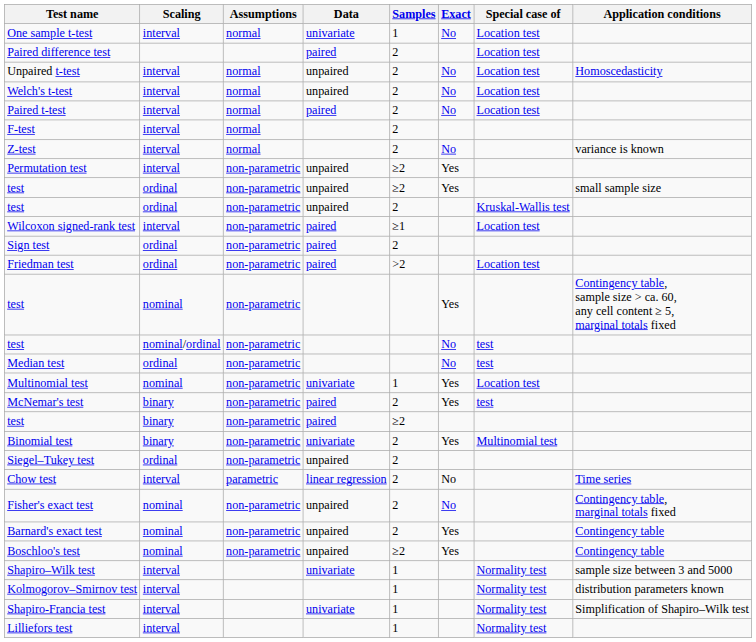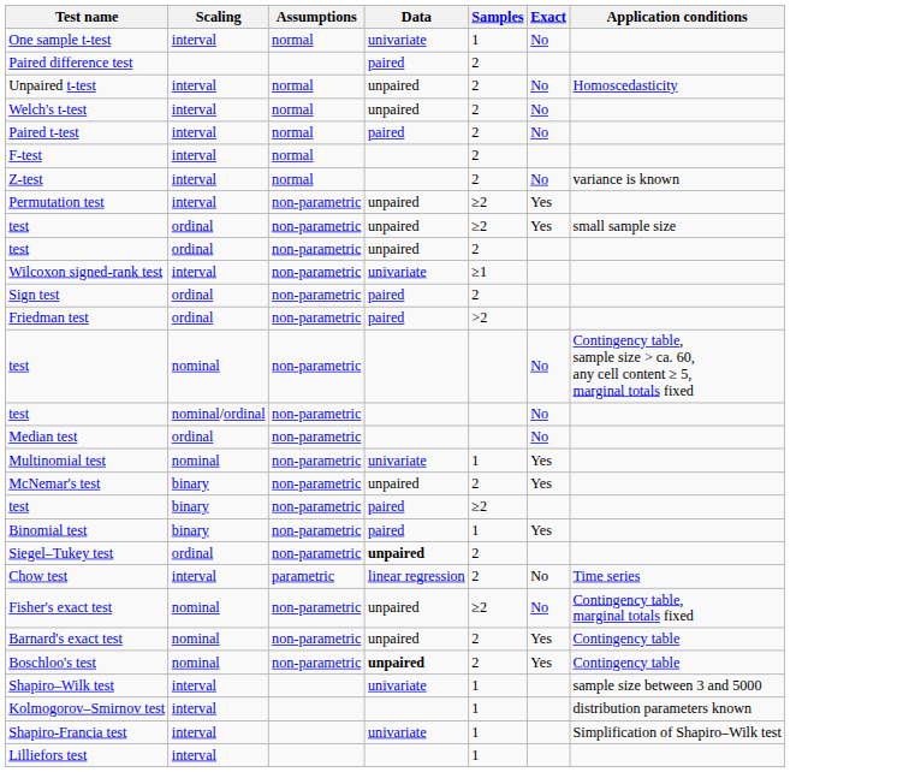 <table class="wikitable sortable">
 <tr>
 <th>Test name</th>
 <th>Scaling</th>
 <th>Assumptions</th>
 <th>Data</th>
 <th><a href='#'>Samples</a></th>
 <th><a href='#'>Exact</a></th>
-<th>Special case of</th>
 <th>Application conditions</th>
 </tr>
 <tr>
 <td><a href='#'>One sample t-test</a></td>
 <td><a href='#'>interval</a></td>
 <td><a href='#'>normal</a></td>
 <td><a href='#'>univariate</a></td>
 <td>1</td>
 <td><a href='#'>No</a></td>
-<td><a href='#'>Location test</a></td>
 <td></td>
 </tr>
 <tr>
 <td><a href='#'>Paired difference test</a></td>
 <td></td>
 <td></td>
 <td><a href='#'>paired</a></td>
 <td>2</td>
 <td></td>
-<td><a href='#'>Location test</a></td>
 <td></td>
 </tr>
 <tr>
 <td>Unpaired <a href='#'>t-test</a></td>
 <td><a href='#'>interval</a></td>
 <td><a href='#'>normal</a></td>
 <td>unpaired</td>
 <td>2</td>
 <td><a href='#'>No</a></td>
-<td><a href='#'>Location test</a></td>
 <td><a href='#'>Homoscedasticity</a></td>
 </tr>
 <tr>
 <td><a href='#'>Welch's t-test</a></td>
 <td><a href='#'>interval</a></td>
 <td><a href='#'>normal</a></td>
 <td>unpaired</td>
 <td>2</td>
 <td><a href='#'>No</a></td>
-<td><a href='#'>Location test</a></td>
 <td></td>
 </tr>
 <tr>
 <td><a href='#'>Paired t-test</a></td>
 <td><a href='#'>interval</a></td>
 <td><a href='#'>normal</a></td>
 <td><a href='#'>paired</a></td>
 <td>2</td>
 <td><a href='#'>No</a></td>
-<td><a href='#'>Location test</a></td>
 <td></td>
 </tr>
 <tr>
 <td><a href='#'>F-test</a></td>
 <td><a href='#'>interval</a></td>
 <td><a href='#'>normal</a></td>
 <td></td>
 <td>2</td>
 <td></td>
 <td></td>
-<td></td>
 </tr>
 <tr>
 <td><a href='#'>Z-test</a></td>
 <td><a href='#'>interval</a></td>
 <td><a href='#'>normal</a></td>
 <td></td>
 <td>2</td>
 <td><a href='#'>No</a></td>
-<td></td>
 <td>variance is known</td>
 </tr>
 <tr>
 <td><a href='#'>Permutation test</a></td>
 <td><a href='#'>interval</a></td>
 <td><a href='#'>non-parametric</a></td>
 <td>unpaired</td>
 <td>≥2</td>
 <td>Yes</td>
 <td></td>
-<td></td>
 </tr>
 <tr>
 <td><a href='#'> test</a></td>
 <td><a href='#'>ordinal</a></td>
 <td><a href='#'>non-parametric</a></td>
 <td>unpaired</td>
 <td>≥2</td>
 <td>Yes</td>
-<td></td>
 <td>small sample size</td>
 </tr>
 <tr>
 <td><a href='#'> test</a></td>
 <td><a href='#'>ordinal</a></td>
 <td><a href='#'>non-parametric</a></td>
 <td>unpaired</td>
 <td>2</td>
 <td></td>
-<td><a href='#'>Kruskal-Wallis test</a></td>
 <td></td>
 </tr>
 <tr>
 <td><a href='#'>Wilcoxon signed-rank test</a></td>
 <td><a href='#'>interval</a></td>
 <td><a href='#'>non-parametric</a></td>
-<td><a href='#'>paired</a></td>
+<td><a href='#'>univariate</a></td>
 <td>≥1</td>
 <td></td>
-<td><a href='#'>Location test</a></td>
 <td></td>
 </tr>
 <tr>
 <td><a href='#'>Sign test</a></td>
 <td><a href='#'>ordinal</a></td>
 <td><a href='#'>non-parametric</a></td>
 <td><a href='#'>paired</a></td>
 <td>2</td>
 <td></td>
 <td></td>
-<td></td>
 </tr>
 <tr>
 <td><a href='#'>Friedman test</a></td>
 <td><a href='#'>ordinal</a></td>
 <td><a href='#'>non-parametric</a></td>
 <td><a href='#'>paired</a></td>
 <td>>2</td>
 <td></td>
-<td><a href='#'>Location test</a></td>
 <td></td>
 </tr>
 <tr>
 <td><a href='#'> test</a></td>
 <td><a href='#'>nominal</a></td>
 <td><a href='#'>non-parametric</a></td>
 <td></td>
 <td></td>
-<td>Yes</td>
-<td></td>
+<td><a href='#'>No</a></td>
 <td><a href='#'>Contingency table</a>, <br> sample size > ca. 60, <br> any cell content ≥ 5, <br> <a href='#'>marginal totals</a> fixed</td>
 </tr>
 <tr>
 <td><a href='#'> test</a></td>
 <td><a href='#'>nominal</a>/<a href='#'>ordinal</a></td>
 <td><a href='#'>non-parametric</a></td>
 <td></td>
 <td></td>
 <td><a href='#'>No</a></td>
-<td><a href='#'> test</a></td>
 <td></td>
 </tr>
 <tr>
 <td><a href='#'>Median test</a></td>
 <td><a href='#'>ordinal</a></td>
 <td><a href='#'>non-parametric</a></td>
 <td></td>
 <td></td>
 <td><a href='#'>No</a></td>
-<td><a href='#'> test</a></td>
 <td></td>
 </tr>
 <tr>
 <td><a href='#'>Multinomial test</a></td>
 <td><a href='#'>nominal</a></td>
 <td><a href='#'>non-parametric</a></td>
 <td><a href='#'>univariate</a></td>
 <td>1</td>
 <td>Yes</td>
-<td><a href='#'>Location test</a></td>
 <td></td>
 </tr>
 <tr>
 <td><a href='#'>McNemar's test</a></td>
 <td><a href='#'>binary</a></td>
 <td><a href='#'>non-parametric</a></td>
-<td><a href='#'>paired</a></td>
+<td>unpaired</td>
 <td>2</td>
 <td>Yes</td>
-<td><a href='#'> test</a></td>
 <td></td>
 </tr>
 <tr>
 <td><a href='#'> test</a></td>
 <td><a href='#'>binary</a></td>
 <td><a href='#'>non-parametric</a></td>
 <td><a href='#'>paired</a></td>
 <td>≥2</td>
 <td></td>
 <td></td>
-<td></td>
 </tr>
 <tr>
 <td><a href='#'>Binomial test</a></td>
 <td><a href='#'>binary</a></td>
 <td><a href='#'>non-parametric</a></td>
-<td><a href='#'>univariate</a></td>
-<td>2</td>
+<td><a href='#'>paired</a></td>
+<td>1</td>
 <td>Yes</td>
-<td><a href='#'>Multinomial test</a></td>
 <td></td>
 </tr>
 <tr>
 <td><a href='#'>Siegel–Tukey test</a></td>
 <td><a href='#'>ordinal</a></td>
 <td><a href='#'>non-parametric</a></td>
-<td>unpaired</td>
+<td><strong>unpaired</strong></td>
 <td>2</td>
-<td></td>
 <td></td>
 <td></td>
 </tr>
 <tr>
 <td><a href='#'>Chow test</a></td>
 <td><a href='#'>interval</a></td>
 <td><a href='#'>parametric</a></td>
 <td><a href='#'>linear regression</a></td>
 <td>2</td>
 <td>No</td>
-<td></td>
 <td><a href='#'>Time series</a></td>
 </tr>
 <tr>
 <td><a href='#'>Fisher's exact test</a></td>
 <td><a href='#'>nominal</a></td>
 <td><a href='#'>non-parametric</a></td>
 <td>unpaired</td>
-<td>2</td>
+<td>≥2</td>
 <td><a href='#'>No</a></td>
-<td></td>
 <td><a href='#'>Contingency table</a>, <br> <a href='#'>marginal totals</a> fixed</td>
 </tr>
 <tr>
 <td><a href='#'>Barnard's exact test</a></td>
 <td><a href='#'>nominal</a></td>
 <td><a href='#'>non-parametric</a></td>
 <td>unpaired</td>
 <td>2</td>
 <td>Yes</td>
-<td></td>
 <td><a href='#'>Contingency table</a></td>
 </tr>
 <tr>
 <td><a href='#'>Boschloo's test</a></td>
 <td><a href='#'>nominal</a></td>
 <td><a href='#'>non-parametric</a></td>
-<td>unpaired</td>
-<td>≥2</td>
+<td><strong>unpaired</strong></td>
+<td>2</td>
 <td>Yes</td>
-<td></td>
 <td><a href='#'>Contingency table</a></td>
 </tr>
 <tr>
 <td><a href='#'>Shapiro–Wilk test</a></td>
 <td><a href='#'>interval</a></td>
 <td></td>
 <td><a href='#'>univariate</a></td>
 <td>1</td>
 <td></td>
-<td><a href='#'>Normality test</a></td>
 <td>sample size between 3 and 5000</td>
 </tr>
 <tr>
 <td><a href='#'>Kolmogorov–Smirnov test</a></td>
 <td><a href='#'>interval</a></td>
 <td></td>
 <td></td>
 <td>1</td>
 <td></td>
-<td><a href='#'>Normality test</a></td>
 <td>distribution parameters known</td>
 </tr>
 <tr>
 <td><a href='#'>Shapiro-Francia test</a></td>
 <td><a href='#'>interval</a></td>
 <td></td>
 <td><a href='#'>univariate</a></td>
 <td>1</td>
 <td></td>
-<td><a href='#'>Normality test</a></td>
 <td>Simplification of Shapiro–Wilk test</td>
 </tr>
 <tr>
 <td><a href='#'>Lilliefors test</a></td>
 <td><a href='#'>interval</a></td>
 <td></td>
 <td></td>
 <td>1</td>
 <td></td>
-<td><a href='#'>Normality test</a></td>
 <td></td>
 </tr>
 </table>
